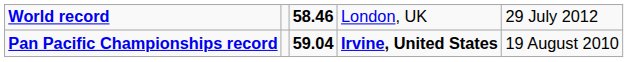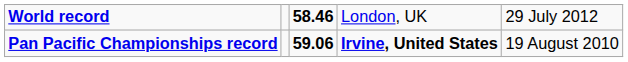 <table class="wikitable">
 <tr>
 <td><strong><a href='#'>World record</a></strong></td>
 <td></td>
 <td><strong>58.46</strong></td>
 <td><a href='#'>London</a>, UK</td>
 <td>29 July 2012</td>
 </tr>
 <tr>
 <td><strong><a href='#'>Pan Pacific Championships record</a></strong></td>
 <td></td>
-<td><strong>59.04</strong></td>
+<td><strong>59.06</strong></td>
 <td><strong><a href='#'>Irvine</a>, United States</strong></td>
 <td>19 August 2010</td>
 </tr>
 </table>
